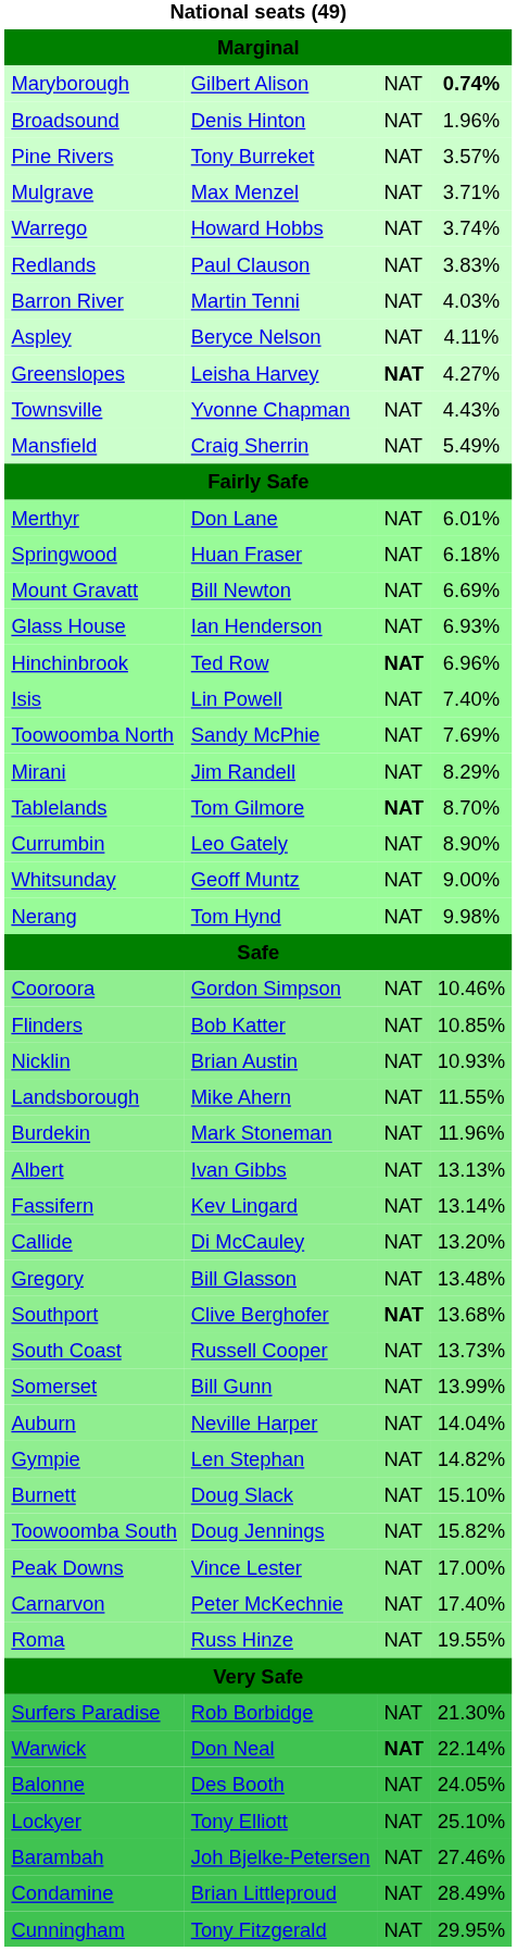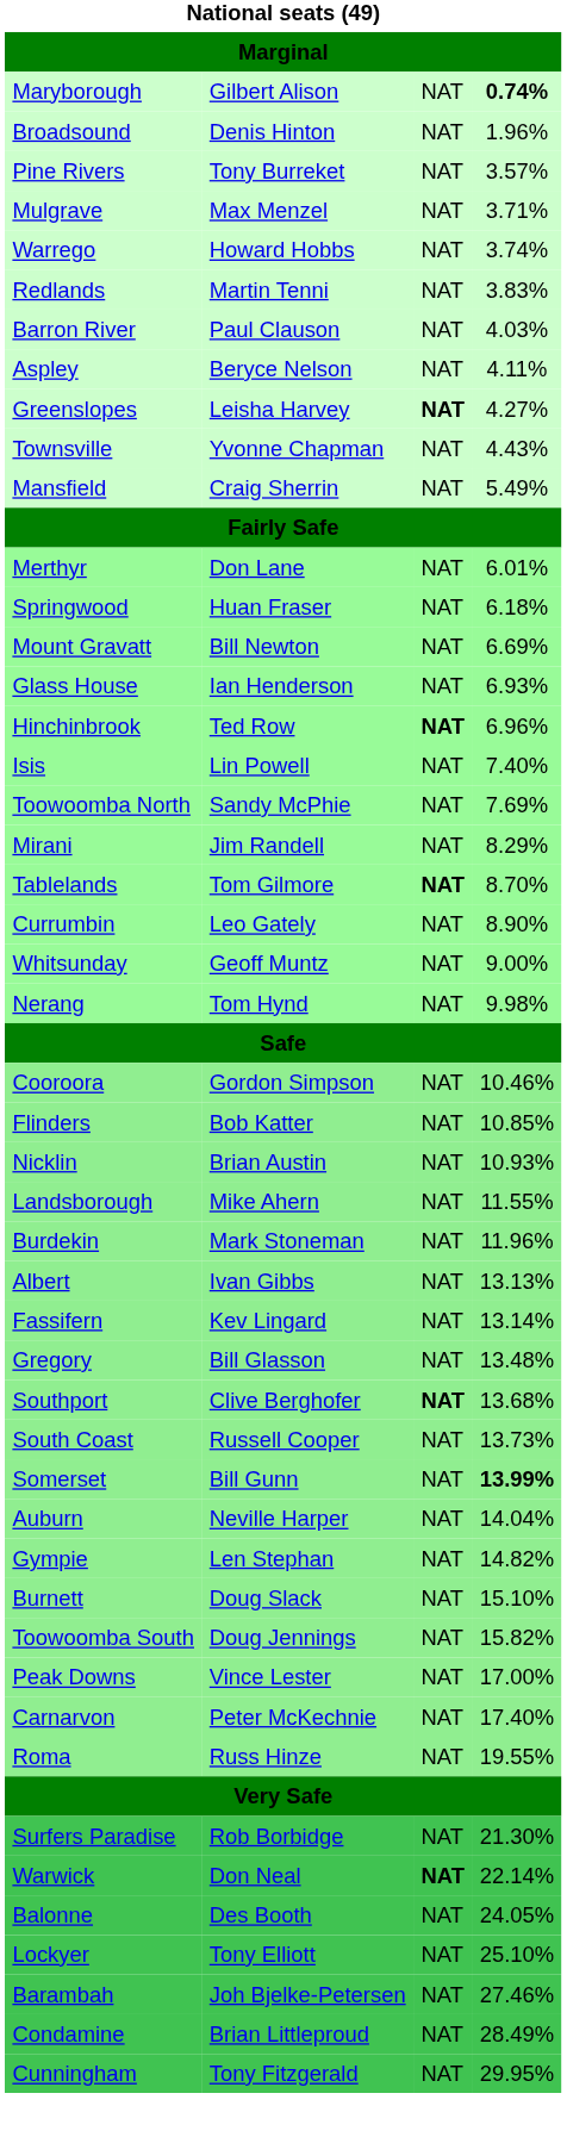 <table class="toccolours" cellpadding="5" cellspacing="0" style="float:left; margin-right:.5em; margin-top:.4em; font-size:90%;">
 <tr>
 <td COLSPAN=4 align="center"><strong>National seats (49)</strong></td>
 </tr>
 <tr>
 <td COLSPAN=4 align="center" bgcolor="Green"><span><strong>Marginal</strong></span></td>
 </tr>
 <tr>
 <td align="left" bgcolor="CCFFCC"><a href='#'>Maryborough</a></td>
 <td align="left" bgcolor="CCFFCC"><a href='#'>Gilbert Alison</a></td>
 <td align="left" bgcolor="CCFFCC">NAT</td>
 <td align="center" bgcolor="CCFFCC"><strong>0.74%</strong></td>
 </tr>
 <tr>
 <td align="left" bgcolor="CCFFCC"><a href='#'>Broadsound</a></td>
 <td align="left" bgcolor="CCFFCC"><a href='#'>Denis Hinton</a></td>
 <td align="left" bgcolor="CCFFCC">NAT</td>
 <td align="center" bgcolor="CCFFCC">1.96%</td>
 </tr>
 <tr>
 <td align="left" bgcolor="CCFFCC"><a href='#'>Pine Rivers</a></td>
 <td align="left" bgcolor="CCFFCC"><a href='#'>Tony Burreket</a></td>
 <td align="left" bgcolor="CCFFCC">NAT</td>
 <td align="center" bgcolor="CCFFCC">3.57%</td>
 </tr>
 <tr>
 <td align="left" bgcolor="CCFFCC"><a href='#'>Mulgrave</a></td>
 <td align="left" bgcolor="CCFFCC"><a href='#'>Max Menzel</a></td>
 <td align="left" bgcolor="CCFFCC">NAT</td>
 <td align="center" bgcolor="CCFFCC">3.71%</td>
 </tr>
 <tr>
 <td align="left" bgcolor="CCFFCC"><a href='#'>Warrego</a></td>
 <td align="left" bgcolor="CCFFCC"><a href='#'>Howard Hobbs</a></td>
 <td align="left" bgcolor="CCFFCC">NAT</td>
 <td align="center" bgcolor="CCFFCC">3.74%</td>
 </tr>
 <tr>
 <td align="left" bgcolor="CCFFCC"><a href='#'>Redlands</a></td>
-<td align="left" bgcolor="CCFFCC"><a href='#'>Paul Clauson</a></td>
+<td align="left" bgcolor="CCFFCC"><a href='#'>Martin Tenni</a></td>
 <td align="left" bgcolor="CCFFCC">NAT</td>
 <td align="center" bgcolor="CCFFCC">3.83%</td>
 </tr>
 <tr>
 <td align="left" bgcolor="CCFFCC"><a href='#'>Barron River</a></td>
-<td align="left" bgcolor="CCFFCC"><a href='#'>Martin Tenni</a></td>
+<td align="left" bgcolor="CCFFCC"><a href='#'>Paul Clauson</a></td>
 <td align="left" bgcolor="CCFFCC">NAT</td>
 <td align="center" bgcolor="CCFFCC">4.03%</td>
 </tr>
 <tr>
 <td align="left" bgcolor="CCFFCC"><a href='#'>Aspley</a></td>
 <td align="left" bgcolor="CCFFCC"><a href='#'>Beryce Nelson</a></td>
 <td align="left" bgcolor="CCFFCC">NAT</td>
 <td align="center" bgcolor="CCFFCC">4.11%</td>
 </tr>
 <tr>
 <td align="left" bgcolor="CCFFCC"><a href='#'>Greenslopes</a></td>
 <td align="left" bgcolor="CCFFCC"><a href='#'>Leisha Harvey</a></td>
 <td align="left" bgcolor="CCFFCC"><strong>NAT</strong></td>
 <td align="center" bgcolor="CCFFCC">4.27%</td>
 </tr>
 <tr>
 <td align="left" bgcolor="CCFFCC"><a href='#'>Townsville</a></td>
 <td align="left" bgcolor="CCFFCC"><a href='#'>Yvonne Chapman</a></td>
 <td align="left" bgcolor="CCFFCC">NAT</td>
 <td align="center" bgcolor="CCFFCC">4.43%</td>
 </tr>
 <tr>
 <td align="left" bgcolor="CCFFCC"><a href='#'>Mansfield</a></td>
 <td align="left" bgcolor="CCFFCC"><a href='#'>Craig Sherrin</a></td>
 <td align="left" bgcolor="CCFFCC">NAT</td>
 <td align="center" bgcolor="CCFFCC">5.49%</td>
 </tr>
 <tr>
 <td COLSPAN=4 align="center" bgcolor="green"><span><strong>Fairly Safe</strong></span></td>
 </tr>
 <tr>
 <td align="left" bgcolor="98FB98"><a href='#'>Merthyr</a></td>
 <td align="left" bgcolor="98FB98"><a href='#'>Don Lane</a></td>
 <td align="left" bgcolor="98FB98">NAT</td>
 <td align="center" bgcolor="98FB98">6.01%</td>
 </tr>
 <tr>
 <td align="left" bgcolor="98FB98"><a href='#'>Springwood</a></td>
 <td align="left" bgcolor="98FB98"><a href='#'>Huan Fraser</a></td>
 <td align="left" bgcolor="98FB98">NAT</td>
 <td align="center" bgcolor="98FB98">6.18%</td>
 </tr>
 <tr>
 <td align="left" bgcolor="98FB98"><a href='#'>Mount Gravatt</a></td>
 <td align="left" bgcolor="98FB98"><a href='#'>Bill Newton</a></td>
 <td align="left" bgcolor="98FB98">NAT</td>
 <td align="center" bgcolor="98FB98">6.69%</td>
 </tr>
 <tr>
 <td align="left" bgcolor="98FB98"><a href='#'>Glass House</a></td>
 <td align="left" bgcolor="98FB98"><a href='#'>Ian Henderson</a></td>
 <td align="left" bgcolor="98FB98">NAT</td>
 <td align="center" bgcolor="98FB98">6.93%</td>
 </tr>
 <tr>
 <td align="left" bgcolor="98FB98"><a href='#'>Hinchinbrook</a></td>
 <td align="left" bgcolor="98FB98"><a href='#'>Ted Row</a></td>
 <td align="left" bgcolor="98FB98"><strong>NAT</strong></td>
 <td align="center" bgcolor="98FB98">6.96%</td>
 </tr>
 <tr>
 <td align="left" bgcolor="98FB98"><a href='#'>Isis</a></td>
 <td align="left" bgcolor="98FB98"><a href='#'>Lin Powell</a></td>
 <td align="left" bgcolor="98FB98">NAT</td>
 <td align="center" bgcolor="98FB98">7.40%</td>
 </tr>
 <tr>
 <td align="left" bgcolor="98FB98"><a href='#'>Toowoomba North</a></td>
 <td align="left" bgcolor="98FB98"><a href='#'>Sandy McPhie</a></td>
 <td align="left" bgcolor="98FB98">NAT</td>
 <td align="center" bgcolor="98FB98">7.69%</td>
 </tr>
 <tr>
 <td align="left" bgcolor="98FB98"><a href='#'>Mirani</a></td>
 <td align="left" bgcolor="98FB98"><a href='#'>Jim Randell</a></td>
 <td align="left" bgcolor="98FB98">NAT</td>
 <td align="center" bgcolor="98FB98">8.29%</td>
 </tr>
 <tr>
 <td align="left" bgcolor="98FB98"><a href='#'>Tablelands</a></td>
 <td align="left" bgcolor="98FB98"><a href='#'>Tom Gilmore</a></td>
 <td align="left" bgcolor="98FB98"><strong>NAT</strong></td>
 <td align="center" bgcolor="98FB98">8.70%</td>
 </tr>
 <tr>
 <td align="left" bgcolor="98FB98"><a href='#'>Currumbin</a></td>
 <td align="left" bgcolor="98FB98"><a href='#'>Leo Gately</a></td>
 <td align="left" bgcolor="98FB98">NAT</td>
 <td align="center" bgcolor="98FB98">8.90%</td>
 </tr>
 <tr>
 <td align="left" bgcolor="98FB98"><a href='#'>Whitsunday</a></td>
 <td align="left" bgcolor="98FB98"><a href='#'>Geoff Muntz</a></td>
 <td align="left" bgcolor="98FB98">NAT</td>
 <td align="center" bgcolor="98FB98">9.00%</td>
 </tr>
 <tr>
 <td align="left" bgcolor="98FB98"><a href='#'>Nerang</a></td>
 <td align="left" bgcolor="98FB98"><a href='#'>Tom Hynd</a></td>
 <td align="left" bgcolor="98FB98">NAT</td>
 <td align="center" bgcolor="98FB98">9.98%</td>
 </tr>
 <tr>
 <td COLSPAN=4 align="center" bgcolor="green"><span><strong>Safe</strong></span></td>
 </tr>
 <tr>
 <td align="left" bgcolor="90EE90"><a href='#'>Cooroora</a></td>
 <td align="left" bgcolor="90EE90"><a href='#'>Gordon Simpson</a></td>
 <td align="left" bgcolor="90EE90">NAT</td>
 <td align="center" bgcolor="90EE90">10.46%</td>
 </tr>
 <tr>
 <td align="left" bgcolor="90EE90"><a href='#'>Flinders</a></td>
 <td align="left" bgcolor="90EE90"><a href='#'>Bob Katter</a></td>
 <td align="left" bgcolor="90EE90">NAT</td>
 <td align="center" bgcolor="90EE90">10.85%</td>
 </tr>
 <tr>
 <td align="left" bgcolor="90EE90"><a href='#'>Nicklin</a></td>
 <td align="left" bgcolor="90EE90"><a href='#'>Brian Austin</a></td>
 <td align="left" bgcolor="90EE90">NAT</td>
 <td align="center" bgcolor="90EE90">10.93%</td>
 </tr>
 <tr>
 <td align="left" bgcolor="90EE90"><a href='#'>Landsborough</a></td>
 <td align="left" bgcolor="90EE90"><a href='#'>Mike Ahern</a></td>
 <td align="left" bgcolor="90EE90">NAT</td>
 <td align="center" bgcolor="90EE90">11.55%</td>
 </tr>
 <tr>
 <td align="left" bgcolor="90EE90"><a href='#'>Burdekin</a></td>
 <td align="left" bgcolor="90EE90"><a href='#'>Mark Stoneman</a></td>
 <td align="left" bgcolor="90EE90">NAT</td>
 <td align="center" bgcolor="90EE90">11.96%</td>
 </tr>
 <tr>
 <td align="left" bgcolor="90EE90"><a href='#'>Albert</a></td>
 <td align="left" bgcolor="90EE90"><a href='#'>Ivan Gibbs</a></td>
 <td align="left" bgcolor="90EE90">NAT</td>
 <td align="center" bgcolor="90EE90">13.13%</td>
 </tr>
 <tr>
 <td align="left" bgcolor="90EE90"><a href='#'>Fassifern</a></td>
 <td align="left" bgcolor="90EE90"><a href='#'>Kev Lingard</a></td>
 <td align="left" bgcolor="90EE90">NAT</td>
 <td align="center" bgcolor="90EE90">13.14%</td>
 </tr>
 <tr>
-<td align="left" bgcolor="90EE90"><a href='#'>Callide</a></td>
-<td align="left" bgcolor="90EE90"><a href='#'>Di McCauley</a></td>
-<td align="left" bgcolor="90EE90">NAT</td>
-<td align="center" bgcolor="90EE90">13.20%</td>
-</tr>
-<tr>
 <td align="left" bgcolor="90EE90"><a href='#'>Gregory</a></td>
 <td align="left" bgcolor="90EE90"><a href='#'>Bill Glasson</a></td>
 <td align="left" bgcolor="90EE90">NAT</td>
 <td align="center" bgcolor="90EE90">13.48%</td>
 </tr>
 <tr>
 <td align="left" bgcolor="90EE90"><a href='#'>Southport</a></td>
 <td align="left" bgcolor="90EE90"><a href='#'>Clive Berghofer</a></td>
 <td align="left" bgcolor="90EE90"><strong>NAT</strong></td>
 <td align="center" bgcolor="90EE90">13.68%</td>
 </tr>
 <tr>
 <td align="left" bgcolor="90EE90"><a href='#'>South Coast</a></td>
 <td align="left" bgcolor="90EE90"><a href='#'>Russell Cooper</a></td>
 <td align="left" bgcolor="90EE90">NAT</td>
 <td align="center" bgcolor="90EE90">13.73%</td>
 </tr>
 <tr>
 <td align="left" bgcolor="90EE90"><a href='#'>Somerset</a></td>
 <td align="left" bgcolor="90EE90"><a href='#'>Bill Gunn</a></td>
 <td align="left" bgcolor="90EE90">NAT</td>
-<td align="center" bgcolor="90EE90">13.99%</td>
+<td align="center" bgcolor="90EE90"><strong>13.99%</strong></td>
 </tr>
 <tr>
 <td align="left" bgcolor="90EE90"><a href='#'>Auburn</a></td>
 <td align="left" bgcolor="90EE90"><a href='#'>Neville Harper</a></td>
 <td align="left" bgcolor="90EE90">NAT</td>
 <td align="center" bgcolor="90EE90">14.04%</td>
 </tr>
 <tr>
 <td align="left" bgcolor="90EE90"><a href='#'>Gympie</a></td>
 <td align="left" bgcolor="90EE90"><a href='#'>Len Stephan</a></td>
 <td align="left" bgcolor="90EE90">NAT</td>
 <td align="center" bgcolor="90EE90">14.82%</td>
 </tr>
 <tr>
 <td align="left" bgcolor="90EE90"><a href='#'>Burnett</a></td>
 <td align="left" bgcolor="90EE90"><a href='#'>Doug Slack</a></td>
 <td align="left" bgcolor="90EE90">NAT</td>
 <td align="center" bgcolor="90EE90">15.10%</td>
 </tr>
 <tr>
 <td align="left" bgcolor="90EE90"><a href='#'>Toowoomba South</a></td>
 <td align="left" bgcolor="90EE90"><a href='#'>Doug Jennings</a></td>
 <td align="left" bgcolor="90EE90">NAT</td>
 <td align="center" bgcolor="90EE90">15.82%</td>
 </tr>
 <tr>
 <td align="left" bgcolor="90EE90"><a href='#'>Peak Downs</a></td>
 <td align="left" bgcolor="90EE90"><a href='#'>Vince Lester</a></td>
 <td align="left" bgcolor="90EE90">NAT</td>
 <td align="center" bgcolor="90EE90">17.00%</td>
 </tr>
 <tr>
 <td align="left" bgcolor="90EE90"><a href='#'>Carnarvon</a></td>
 <td align="left" bgcolor="90EE90"><a href='#'>Peter McKechnie</a></td>
 <td align="left" bgcolor="90EE90">NAT</td>
 <td align="center" bgcolor="90EE90">17.40%</td>
 </tr>
 <tr>
 <td align="left" bgcolor="90EE90"><a href='#'>Roma</a></td>
 <td align="left" bgcolor="90EE90"><a href='#'>Russ Hinze</a></td>
 <td align="left" bgcolor="90EE90">NAT</td>
 <td align="center" bgcolor="90EE90">19.55%</td>
 </tr>
 <tr>
 <td COLSPAN=4 align="center" bgcolor="Green"><span><strong>Very Safe</strong></span></td>
 </tr>
 <tr>
 <td align="left" bgcolor="40C351"><a href='#'>Surfers Paradise</a></td>
 <td align="left" bgcolor="40C351"><a href='#'>Rob Borbidge</a></td>
 <td align="left" bgcolor="40C351">NAT</td>
 <td align="center" bgcolor="40C351">21.30%</td>
 </tr>
 <tr>
 <td align="left" bgcolor="40C351"><a href='#'>Warwick</a></td>
 <td align="left" bgcolor="40C351"><a href='#'>Don Neal</a></td>
 <td align="left" bgcolor="40C351"><strong>NAT</strong></td>
 <td align="center" bgcolor="40C351">22.14%</td>
 </tr>
 <tr>
 <td align="left" bgcolor="40C351"><a href='#'>Balonne</a></td>
 <td align="left" bgcolor="40C351"><a href='#'>Des Booth</a></td>
 <td align="left" bgcolor="40C351">NAT</td>
 <td align="center" bgcolor="40C351">24.05%</td>
 </tr>
 <tr>
 <td align="left" bgcolor="40C351"><a href='#'>Lockyer</a></td>
 <td align="left" bgcolor="40C351"><a href='#'>Tony Elliott</a></td>
 <td align="left" bgcolor="40C351">NAT</td>
 <td align="center" bgcolor="40C351">25.10%</td>
 </tr>
 <tr>
 <td align="left" bgcolor="40C351"><a href='#'>Barambah</a></td>
 <td align="left" bgcolor="40C351"><a href='#'>Joh Bjelke-Petersen</a></td>
 <td align="left" bgcolor="40C351">NAT</td>
 <td align="center" bgcolor="40C351">27.46%</td>
 </tr>
 <tr>
 <td align="left" bgcolor="40C351"><a href='#'>Condamine</a></td>
 <td align="left" bgcolor="40C351"><a href='#'>Brian Littleproud</a></td>
 <td align="left" bgcolor="40C351">NAT</td>
 <td align="center" bgcolor="40C351">28.49%</td>
 </tr>
 <tr>
 <td align="left" bgcolor="40C351"><a href='#'>Cunningham</a></td>
 <td align="left" bgcolor="40C351"><a href='#'>Tony Fitzgerald</a></td>
 <td align="left" bgcolor="40C351">NAT</td>
 <td align="center" bgcolor="40C351">29.95%</td>
 </tr>
 <tr>
 </tr>
 </table>
